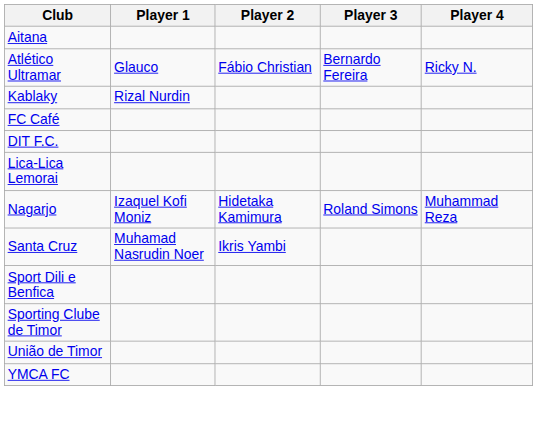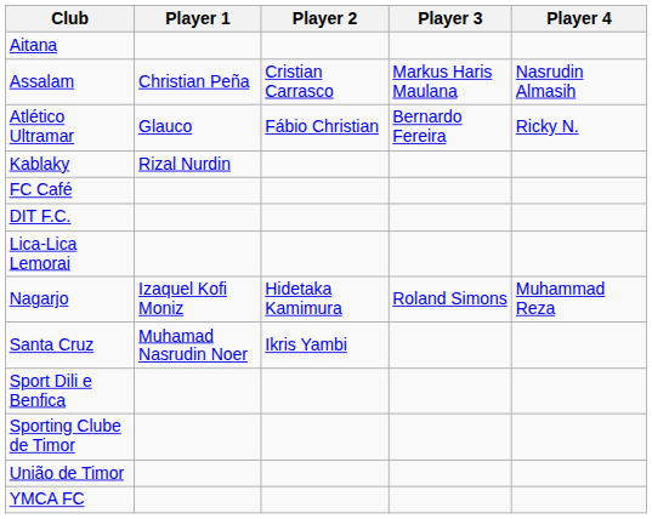 <table class="sortable wikitable">
 <tr>
 <th style="width:190px;">Club</th>
 <th style="width:170px;">Player 1</th>
 <th style="width:170px;">Player 2</th>
 <th style="width:170px;">Player 3</th>
 <th style="width:170px;">Player 4</th>
 </tr>
 <tr>
 <td><a href='#'>Aitana</a></td>
 <td></td>
 <td></td>
 <td></td>
 <td></td>
+</tr>
+<tr>
+<td><a href='#'>Assalam</a></td>
+<td> <a href='#'>Christian Peña</a></td>
+<td> <a href='#'>Cristian Carrasco</a></td>
+<td> <a href='#'>Markus Haris Maulana</a></td>
+<td> <a href='#'>Nasrudin Almasih</a></td>
 </tr>
 <tr>
 <td><a href='#'>Atlético Ultramar</a></td>
 <td> <a href='#'>Glauco</a></td>
 <td> <a href='#'>Fábio Christian</a></td>
 <td> <a href='#'>Bernardo Fereira</a></td>
 <td> <a href='#'>Ricky N.</a></td>
 </tr>
 <tr>
 <td><a href='#'>Kablaky</a></td>
 <td> <a href='#'>Rizal Nurdin</a></td>
 <td></td>
 <td></td>
 <td></td>
 </tr>
 <tr>
 <td><a href='#'>FC Café</a></td>
 <td></td>
 <td></td>
 <td></td>
 <td></td>
 </tr>
 <tr>
 <td><a href='#'>DIT F.C.</a></td>
 <td></td>
 <td></td>
 <td></td>
 <td></td>
 </tr>
 <tr>
 <td><a href='#'>Lica-Lica Lemorai</a></td>
 <td></td>
 <td></td>
 <td></td>
 <td></td>
 </tr>
 <tr>
 <td><a href='#'>Nagarjo</a></td>
 <td> <a href='#'>Izaquel Kofi Moniz</a></td>
 <td> <a href='#'>Hidetaka Kamimura</a></td>
 <td> <a href='#'>Roland Simons</a></td>
 <td> <a href='#'>Muhammad Reza</a></td>
 </tr>
 <tr>
 <td><a href='#'>Santa Cruz</a></td>
 <td> <a href='#'>Muhamad Nasrudin Noer</a></td>
 <td> <a href='#'>Ikris Yambi</a></td>
 <td></td>
 <td></td>
 </tr>
 <tr>
 <td><a href='#'>Sport Dili e Benfica</a></td>
 <td></td>
 <td></td>
 <td></td>
 <td></td>
 </tr>
 <tr>
 <td><a href='#'>Sporting Clube de Timor</a></td>
 <td></td>
 <td></td>
 <td></td>
 <td></td>
 </tr>
 <tr>
 <td><a href='#'>União de Timor</a></td>
 <td></td>
 <td></td>
 <td></td>
 <td></td>
 </tr>
 <tr>
 <td><a href='#'>YMCA FC</a></td>
 <td></td>
 <td></td>
 <td></td>
 <td></td>
 </tr>
 </table>
